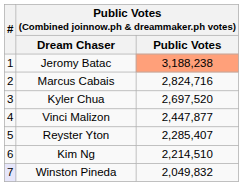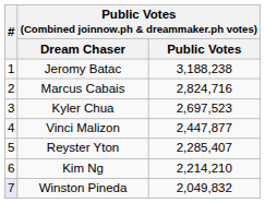 <table class="wikitable" style="text-align:center;">
 <tr>
 <th rowspan="2">#</th>
 <th colspan="2">Public Votes<br><small>(Combined joinnow.ph & dreammaker.ph votes)</small></th>
 </tr>
 <tr>
 <th>Dream Chaser</th>
 <th>Public Votes</th>
 </tr>
 <tr>
 <td>1</td>
 <td>Jeromy Batac</td>
-<td style="background: lightsalmon;">3,188,238</td>
+<td>3,188,238</td>
 </tr>
 <tr>
 <td>2</td>
 <td>Marcus Cabais</td>
 <td>2,824,716</td>
 </tr>
 <tr>
 <td>3</td>
 <td>Kyler Chua</td>
-<td>2,697,520</td>
+<td>2,697,523</td>
 </tr>
 <tr>
 <td>4</td>
 <td>Vinci Malizon</td>
 <td>2,447,877</td>
 </tr>
 <tr>
 <td>5</td>
 <td>Reyster Yton</td>
 <td>2,285,407</td>
 </tr>
 <tr>
 <td>6</td>
 <td>Kim Ng</td>
-<td>2,214,510</td>
+<td>2,214,210</td>
 </tr>
 <tr>
 <td style="background: lavender;">7</td>
 <td>Winston Pineda</td>
 <td>2,049,832</td>
 </tr>
 </table>
